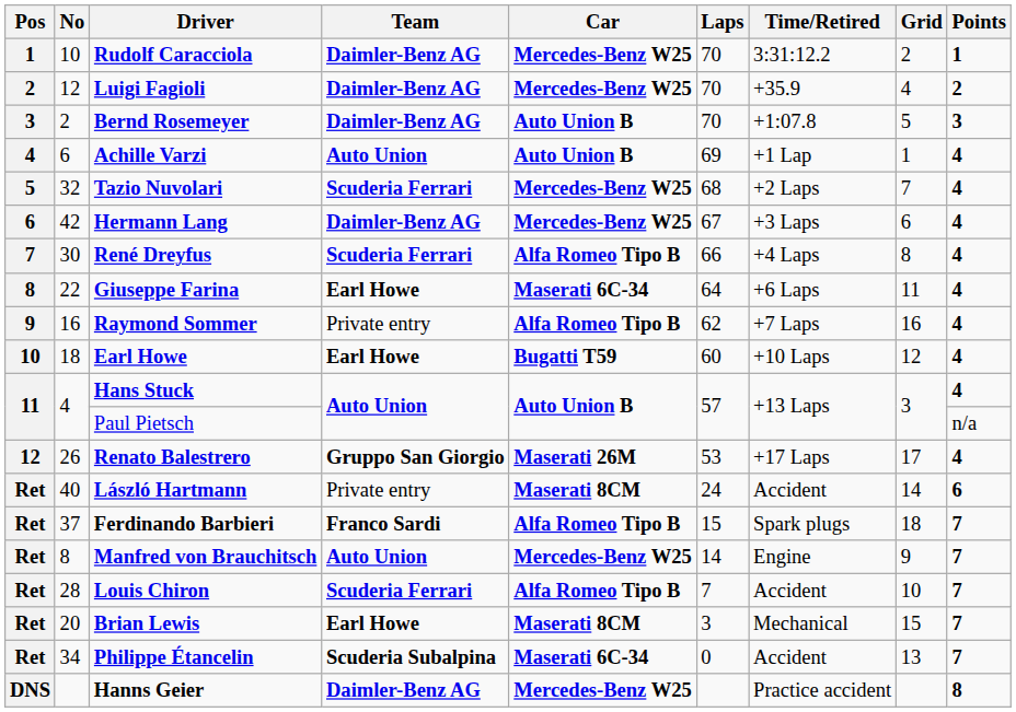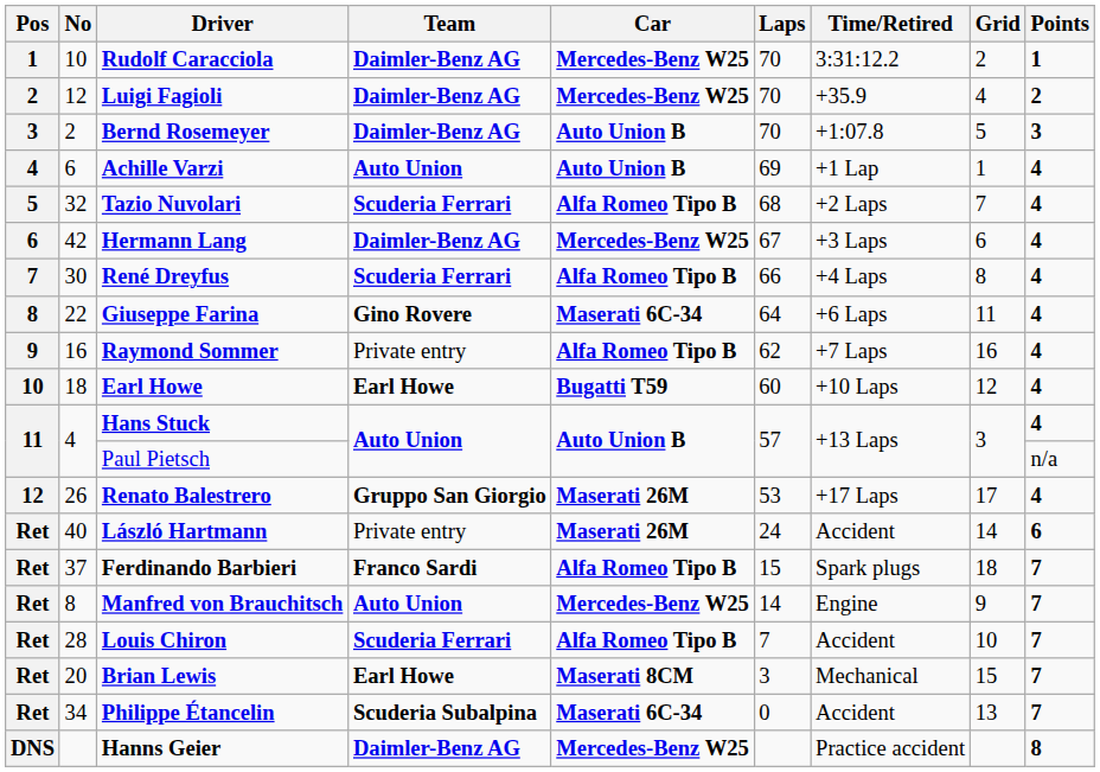 <table class="wikitable" style="font-size: 95%;">
 <tr>
 <th>Pos</th>
 <th>No</th>
 <th>Driver</th>
 <th>Team</th>
 <th>Car</th>
 <th>Laps</th>
 <th>Time/Retired</th>
 <th>Grid</th>
 <th>Points</th>
 </tr>
 <tr>
 <th>1</th>
 <td>10</td>
 <td> <strong><a href='#'>Rudolf Caracciola</a></strong></td>
 <td><strong><a href='#'>Daimler-Benz AG</a></strong></td>
 <td><strong><a href='#'>Mercedes-Benz</a> W25</strong></td>
 <td>70</td>
 <td>3:31:12.2</td>
 <td>2</td>
 <td><strong>1</strong></td>
 </tr>
 <tr>
 <th>2</th>
 <td>12</td>
 <td> <strong><a href='#'>Luigi Fagioli</a></strong></td>
 <td><strong><a href='#'>Daimler-Benz AG</a></strong></td>
 <td><strong><a href='#'>Mercedes-Benz</a> W25</strong></td>
 <td>70</td>
 <td>+35.9</td>
 <td>4</td>
 <td><strong>2</strong></td>
 </tr>
 <tr>
 <th>3</th>
 <td>2</td>
 <td> <strong><a href='#'>Bernd Rosemeyer</a></strong></td>
 <td><strong><a href='#'>Daimler-Benz AG</a></strong></td>
 <td><strong><a href='#'>Auto Union</a> B</strong></td>
 <td>70</td>
 <td>+1:07.8</td>
 <td>5</td>
 <td><strong>3</strong></td>
 </tr>
 <tr>
 <th>4</th>
 <td>6</td>
 <td> <strong><a href='#'>Achille Varzi</a></strong></td>
 <td><strong><a href='#'>Auto Union</a></strong></td>
 <td><strong><a href='#'>Auto Union</a> B</strong></td>
 <td>69</td>
 <td>+1 Lap</td>
 <td>1</td>
 <td><strong>4</strong></td>
 </tr>
 <tr>
 <th>5</th>
 <td>32</td>
 <td> <strong><a href='#'>Tazio Nuvolari</a></strong></td>
 <td><strong><a href='#'>Scuderia Ferrari</a></strong></td>
-<td><strong><a href='#'>Mercedes-Benz</a> W25</strong></td>
+<td><strong><a href='#'>Alfa Romeo</a> Tipo B</strong></td>
 <td>68</td>
 <td>+2 Laps</td>
 <td>7</td>
 <td><strong>4</strong></td>
 </tr>
 <tr>
 <th>6</th>
 <td>42</td>
 <td> <strong><a href='#'>Hermann Lang</a></strong></td>
 <td><strong><a href='#'>Daimler-Benz AG</a></strong></td>
 <td><strong><a href='#'>Mercedes-Benz</a> W25</strong></td>
 <td>67</td>
 <td>+3 Laps</td>
 <td>6</td>
 <td><strong>4</strong></td>
 </tr>
 <tr>
 <th>7</th>
 <td>30</td>
 <td> <strong><a href='#'>René Dreyfus</a></strong></td>
 <td><strong><a href='#'>Scuderia Ferrari</a></strong></td>
 <td><strong><a href='#'>Alfa Romeo</a> Tipo B</strong></td>
 <td>66</td>
 <td>+4 Laps</td>
 <td>8</td>
 <td><strong>4</strong></td>
 </tr>
 <tr>
 <th>8</th>
 <td>22</td>
 <td> <strong><a href='#'>Giuseppe Farina</a></strong></td>
-<td><strong>Earl Howe</strong></td>
+<td><strong>Gino Rovere</strong></td>
 <td><strong><a href='#'>Maserati</a> 6C-34</strong></td>
 <td>64</td>
 <td>+6 Laps</td>
 <td>11</td>
 <td><strong>4</strong></td>
 </tr>
 <tr>
 <th>9</th>
 <td>16</td>
 <td> <strong><a href='#'>Raymond Sommer</a></strong></td>
 <td>Private entry</td>
 <td><strong><a href='#'>Alfa Romeo</a> Tipo B</strong></td>
 <td>62</td>
 <td>+7 Laps</td>
 <td>16</td>
 <td><strong>4</strong></td>
 </tr>
 <tr>
 <th>10</th>
 <td>18</td>
 <td> <strong><a href='#'>Earl Howe</a></strong></td>
 <td><strong>Earl Howe</strong></td>
 <td><strong><a href='#'>Bugatti</a> T59</strong></td>
 <td>60</td>
 <td>+10 Laps</td>
 <td>12</td>
 <td><strong>4</strong></td>
 </tr>
 <tr>
 <th rowspan=2>11</th>
 <td rowspan=2>4</td>
 <td> <strong><a href='#'>Hans Stuck</a></strong></td>
 <td rowspan=2><strong><a href='#'>Auto Union</a></strong></td>
 <td rowspan=2><strong><a href='#'>Auto Union</a> B</strong></td>
 <td rowspan=2>57</td>
 <td rowspan=2>+13 Laps</td>
 <td rowspan=2>3</td>
 <td><strong>4</strong></td>
 </tr>
 <tr>
 <td> <a href='#'>Paul Pietsch</a></td>
 <td>n/a</td>
 </tr>
 <tr>
 <th>12</th>
 <td>26</td>
 <td> <strong><a href='#'>Renato Balestrero</a></strong></td>
 <td><strong>Gruppo San Giorgio</strong></td>
 <td><strong><a href='#'>Maserati</a> 26M</strong></td>
 <td>53</td>
 <td>+17 Laps</td>
 <td>17</td>
 <td><strong>4</strong></td>
 </tr>
 <tr>
 <th>Ret</th>
 <td>40</td>
 <td> <strong><a href='#'>László Hartmann</a></strong></td>
 <td>Private entry</td>
-<td><strong><a href='#'>Maserati</a> 8CM</strong></td>
+<td><strong><a href='#'>Maserati</a> 26M</strong></td>
 <td>24</td>
 <td>Accident</td>
 <td>14</td>
 <td><strong>6</strong></td>
 </tr>
 <tr>
 <th>Ret</th>
 <td>37</td>
 <td> <strong>Ferdinando Barbieri</strong></td>
 <td><strong>Franco Sardi</strong></td>
 <td><strong><a href='#'>Alfa Romeo</a> Tipo B</strong></td>
 <td>15</td>
 <td>Spark plugs</td>
 <td>18</td>
 <td><strong>7</strong></td>
 </tr>
 <tr>
 <th>Ret</th>
 <td>8</td>
 <td> <strong><a href='#'>Manfred von Brauchitsch</a></strong></td>
 <td><strong><a href='#'>Auto Union</a></strong></td>
 <td><strong><a href='#'>Mercedes-Benz</a> W25</strong></td>
 <td>14</td>
 <td>Engine</td>
 <td>9</td>
 <td><strong>7</strong></td>
 </tr>
 <tr>
 <th>Ret</th>
 <td>28</td>
 <td> <strong><a href='#'>Louis Chiron</a></strong></td>
 <td><strong><a href='#'>Scuderia Ferrari</a></strong></td>
 <td><strong><a href='#'>Alfa Romeo</a> Tipo B</strong></td>
 <td>7</td>
 <td>Accident</td>
 <td>10</td>
 <td><strong>7</strong></td>
 </tr>
 <tr>
 <th>Ret</th>
 <td>20</td>
 <td> <strong><a href='#'>Brian Lewis</a></strong></td>
 <td><strong>Earl Howe</strong></td>
 <td><strong><a href='#'>Maserati</a> 8CM</strong></td>
 <td>3</td>
 <td>Mechanical</td>
 <td>15</td>
 <td><strong>7</strong></td>
 </tr>
 <tr>
 <th>Ret</th>
 <td>34</td>
 <td> <strong><a href='#'>Philippe Étancelin</a></strong></td>
 <td><strong>Scuderia Subalpina</strong></td>
 <td><strong><a href='#'>Maserati</a> 6C-34</strong></td>
 <td>0</td>
 <td>Accident</td>
 <td>13</td>
 <td><strong>7</strong></td>
 </tr>
 <tr>
 <th>DNS</th>
 <td></td>
 <td> <strong>Hanns Geier</strong></td>
 <td><strong><a href='#'>Daimler-Benz AG</a></strong></td>
 <td><strong><a href='#'>Mercedes-Benz</a> W25</strong></td>
 <td></td>
 <td>Practice accident</td>
 <td></td>
 <td><strong>8</strong></td>
 </tr>
 </table>
